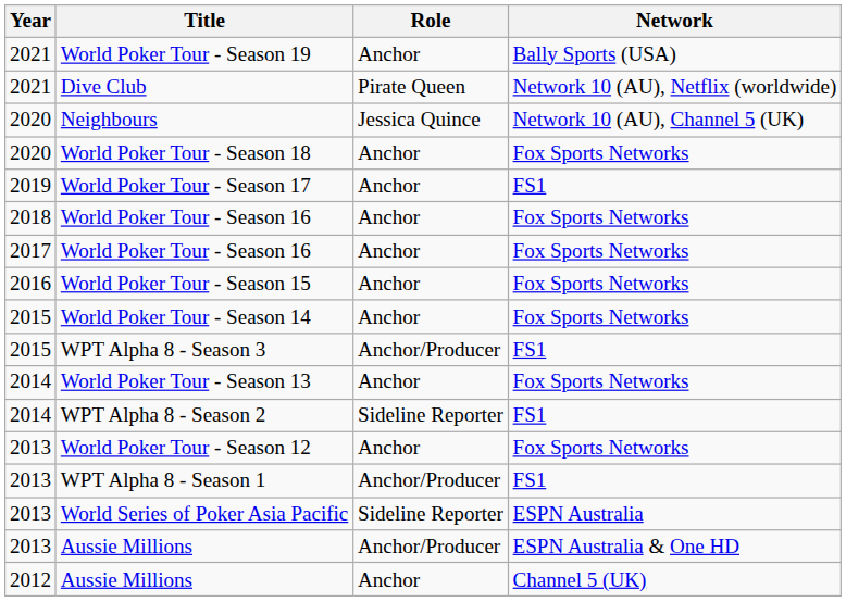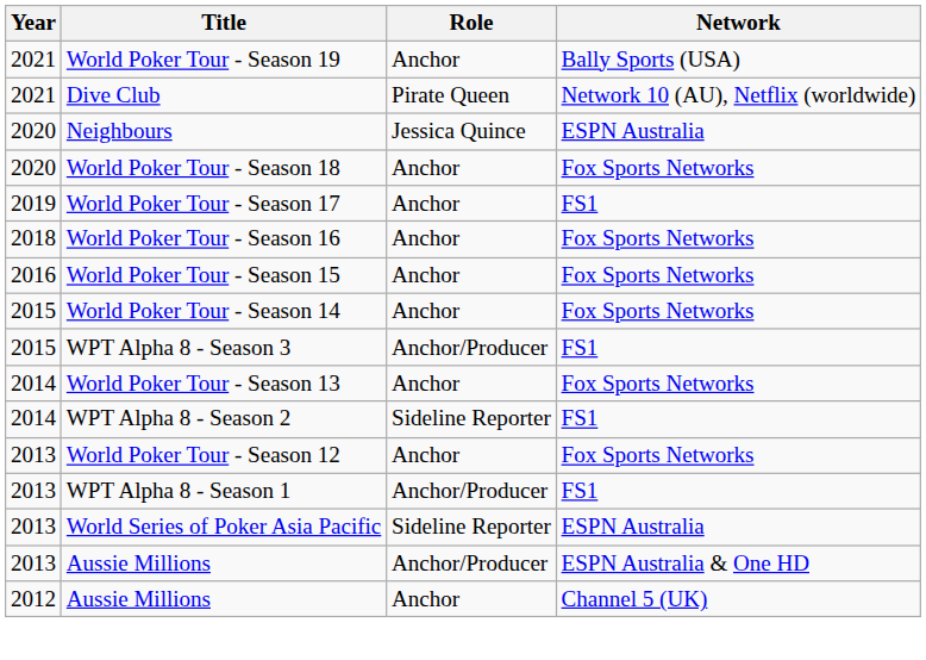 <table class="wikitable">
 <tr>
 <th>Year</th>
 <th>Title</th>
 <th>Role</th>
 <th>Network</th>
 </tr>
 <tr>
 <td>2021</td>
 <td><a href='#'>World Poker Tour</a> - Season 19</td>
 <td>Anchor</td>
 <td><a href='#'>Bally Sports</a> (USA)</td>
 </tr>
 <tr>
 <td>2021</td>
 <td><a href='#'>Dive Club</a></td>
 <td>Pirate Queen</td>
 <td><a href='#'>Network 10</a> (AU), <a href='#'>Netflix</a> (worldwide)</td>
 </tr>
 <tr>
 <td>2020</td>
 <td><a href='#'>Neighbours</a></td>
 <td>Jessica Quince</td>
-<td><a href='#'>Network 10</a> (AU), <a href='#'>Channel 5</a> (UK)</td>
+<td><a href='#'>ESPN Australia</a></td>
 </tr>
 <tr>
 <td>2020</td>
 <td><a href='#'>World Poker Tour</a> - Season 18</td>
 <td>Anchor</td>
 <td><a href='#'>Fox Sports Networks</a></td>
 </tr>
 <tr>
 <td>2019</td>
 <td><a href='#'>World Poker Tour</a> - Season 17</td>
 <td>Anchor</td>
 <td><a href='#'>FS1</a></td>
 </tr>
 <tr>
 <td>2018</td>
-<td><a href='#'>World Poker Tour</a> - Season 16</td>
-<td>Anchor</td>
-<td><a href='#'>Fox Sports Networks</a></td>
-</tr>
-<tr>
-<td>2017</td>
 <td><a href='#'>World Poker Tour</a> - Season 16</td>
 <td>Anchor</td>
 <td><a href='#'>Fox Sports Networks</a></td>
 </tr>
 <tr>
 <td>2016</td>
 <td><a href='#'>World Poker Tour</a> - Season 15</td>
 <td>Anchor</td>
 <td><a href='#'>Fox Sports Networks</a></td>
 </tr>
 <tr>
 <td>2015</td>
 <td><a href='#'>World Poker Tour</a> - Season 14</td>
 <td>Anchor</td>
 <td><a href='#'>Fox Sports Networks</a></td>
 </tr>
 <tr>
 <td>2015</td>
 <td>WPT Alpha 8 - Season 3</td>
 <td>Anchor/Producer</td>
 <td><a href='#'>FS1</a></td>
 </tr>
 <tr>
 <td>2014</td>
 <td><a href='#'>World Poker Tour</a> - Season 13</td>
 <td>Anchor</td>
 <td><a href='#'>Fox Sports Networks</a></td>
 </tr>
 <tr>
 <td>2014</td>
 <td>WPT Alpha 8 - Season 2</td>
 <td>Sideline Reporter</td>
 <td><a href='#'>FS1</a></td>
 </tr>
 <tr>
 <td>2013</td>
 <td><a href='#'>World Poker Tour</a> - Season 12</td>
 <td>Anchor</td>
 <td><a href='#'>Fox Sports Networks</a></td>
 </tr>
 <tr>
 <td>2013</td>
 <td>WPT Alpha 8 - Season 1</td>
 <td>Anchor/Producer</td>
 <td><a href='#'>FS1</a></td>
 </tr>
 <tr>
 <td>2013</td>
 <td><a href='#'>World Series of Poker Asia Pacific</a></td>
 <td>Sideline Reporter</td>
 <td><a href='#'>ESPN Australia</a></td>
 </tr>
 <tr>
 <td>2013</td>
 <td><a href='#'>Aussie Millions</a></td>
 <td>Anchor/Producer</td>
 <td><a href='#'>ESPN Australia</a> & <a href='#'>One HD</a></td>
 </tr>
 <tr>
 <td>2012</td>
 <td><a href='#'>Aussie Millions</a></td>
 <td>Anchor</td>
 <td><a href='#'>Channel 5 (UK)</a></td>
 </tr>
 </table>
